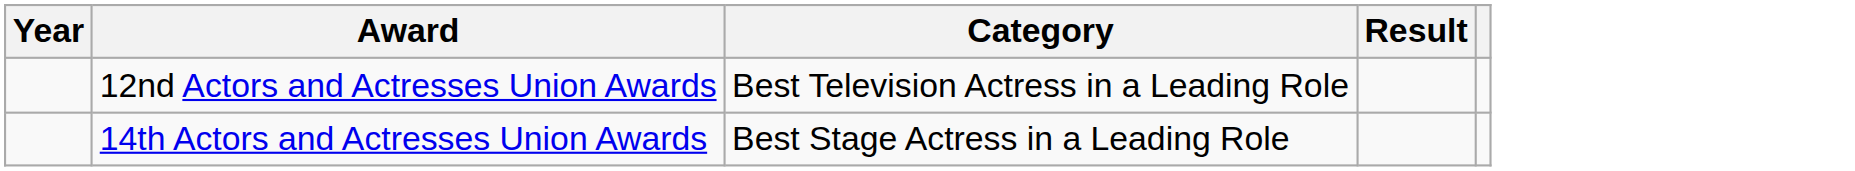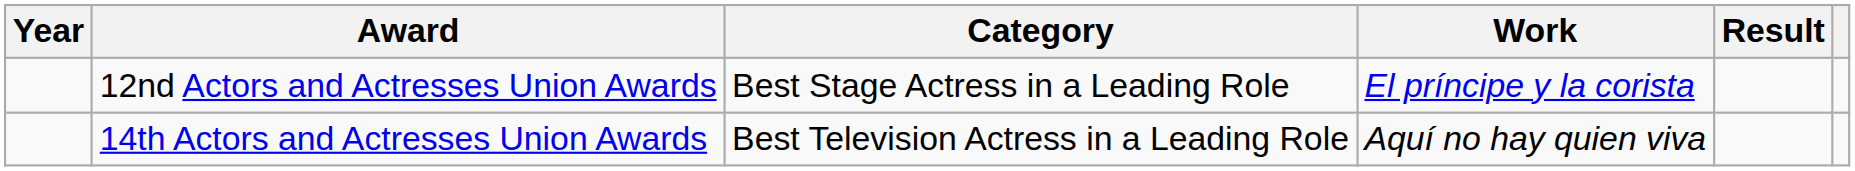 <table class="wikitable sortable plainrowheaders">
 <tr>
 <th>Year</th>
 <th>Award</th>
 <th>Category</th>
+<th>Work</th>
 <th>Result</th>
 <th scope="col" class="unsortable"></th>
 </tr>
 <tr>
 <td></td>
 <td>12nd <a href='#'>Actors and Actresses Union Awards</a></td>
-<td>Best Television Actress in a Leading Role</td>
+<td>Best Stage Actress in a Leading Role</td>
+<td><em><a href='#'>El príncipe y la corista</a></em></td>
 <td></td>
 <td></td>
 </tr>
 <tr>
 <td></td>
 <td><a href='#'>14th Actors and Actresses Union Awards</a></td>
-<td>Best Stage Actress in a Leading Role</td>
+<td>Best Television Actress in a Leading Role</td>
+<td><em>Aquí no hay quien viva</em></td>
 <td></td>
 <td></td>
 </tr>
 </table>
